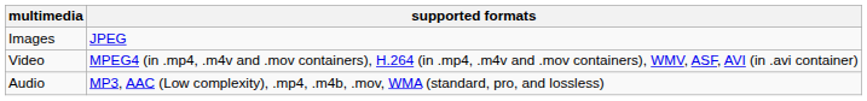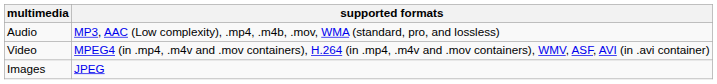 <table class="wikitable">
 <tr>
 <th>multimedia</th>
 <th>supported formats</th>
 </tr>
 <tr>
-<td>Images</td>
-<td><a href='#'>JPEG</a></td>
+<td>Audio</td>
+<td><a href='#'>MP3</a>, <a href='#'>AAC</a> (Low complexity), .mp4, .m4b, .mov, <a href='#'>WMA</a> (standard, pro, and lossless)</td>
 </tr>
 <tr>
 <td>Video</td>
 <td><a href='#'>MPEG4</a> (in .mp4, .m4v and .mov containers), <a href='#'>H.264</a> (in .mp4, .m4v and .mov containers), <a href='#'>WMV</a>, <a href='#'>ASF</a>, <a href='#'>AVI</a> (in .avi container)</td>
 </tr>
 <tr>
-<td>Audio</td>
-<td><a href='#'>MP3</a>, <a href='#'>AAC</a> (Low complexity), .mp4, .m4b, .mov, <a href='#'>WMA</a> (standard, pro, and lossless)</td>
+<td>Images</td>
+<td><a href='#'>JPEG</a></td>
 </tr>
 </table>
